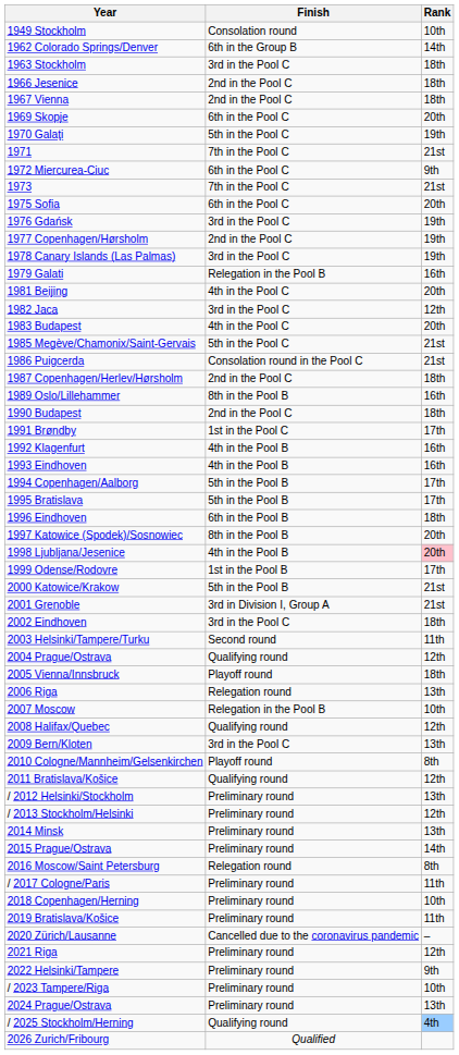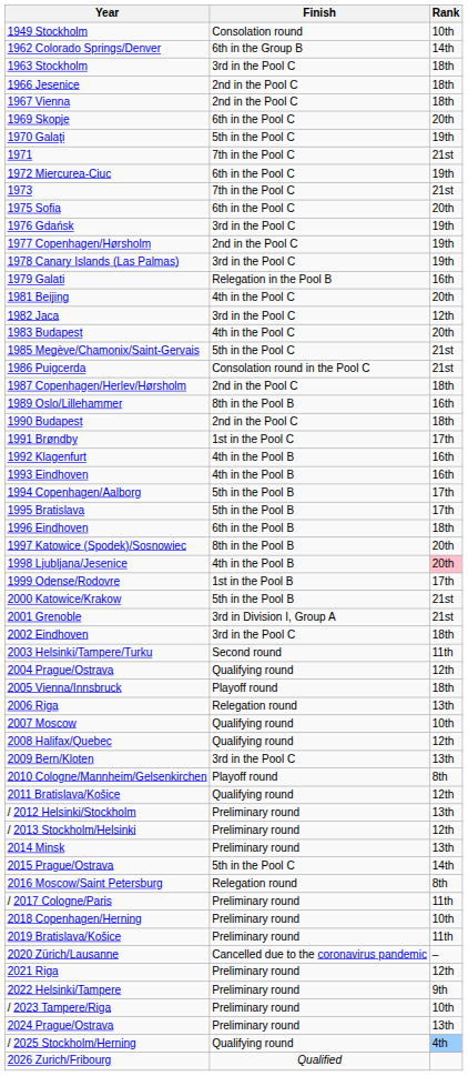 <table class="wikitable sortable">
 <tr>
 <th>Year</th>
 <th>Finish</th>
 <th>Rank</th>
 </tr>
 <tr>
 <td> <a href='#'>1949 Stockholm</a></td>
 <td>Consolation round</td>
 <td>10th</td>
 </tr>
 <tr>
 <td> <a href='#'>1962 Colorado Springs/Denver</a></td>
 <td>6th in the Group B</td>
 <td>14th</td>
 </tr>
 <tr>
 <td> <a href='#'>1963 Stockholm</a></td>
 <td>3rd in the Pool C</td>
 <td>18th</td>
 </tr>
 <tr>
 <td> <a href='#'>1966 Jesenice</a></td>
 <td>2nd in the Pool C</td>
 <td>18th</td>
 </tr>
 <tr>
 <td> <a href='#'>1967 Vienna</a></td>
 <td>2nd in the Pool C</td>
 <td>18th</td>
 </tr>
 <tr>
 <td> <a href='#'>1969 Skopje</a></td>
 <td>6th in the Pool C</td>
 <td>20th</td>
 </tr>
 <tr>
 <td> <a href='#'>1970 Galaţi</a></td>
 <td>5th in the Pool C</td>
 <td>19th</td>
 </tr>
 <tr>
 <td> <a href='#'>1971</a></td>
 <td>7th in the Pool C</td>
 <td>21st</td>
 </tr>
 <tr>
 <td> <a href='#'>1972 Miercurea-Ciuc</a></td>
 <td>6th in the Pool C</td>
-<td>9th</td>
+<td>19th</td>
 </tr>
 <tr>
 <td> <a href='#'>1973</a></td>
 <td>7th in the Pool C</td>
 <td>21st</td>
 </tr>
 <tr>
 <td> <a href='#'>1975 Sofia</a></td>
 <td>6th in the Pool C</td>
 <td>20th</td>
 </tr>
 <tr>
 <td> <a href='#'>1976 Gdańsk</a></td>
 <td>3rd in the Pool C</td>
 <td>19th</td>
 </tr>
 <tr>
 <td> <a href='#'>1977 Copenhagen/Hørsholm</a></td>
 <td>2nd in the Pool C</td>
 <td>19th</td>
 </tr>
 <tr>
 <td> <a href='#'>1978 Canary Islands (Las Palmas)</a></td>
 <td>3rd in the Pool C</td>
 <td>19th</td>
 </tr>
 <tr>
 <td> <a href='#'>1979 Galati</a></td>
 <td>Relegation in the Pool B</td>
 <td>16th</td>
 </tr>
 <tr>
 <td> <a href='#'>1981 Beijing</a></td>
 <td>4th in the Pool C</td>
 <td>20th</td>
 </tr>
 <tr>
 <td> <a href='#'>1982 Jaca</a></td>
 <td>3rd in the Pool C</td>
 <td>12th</td>
 </tr>
 <tr>
 <td> <a href='#'>1983 Budapest</a></td>
 <td>4th in the Pool C</td>
 <td>20th</td>
 </tr>
 <tr>
 <td> <a href='#'>1985 Megève/Chamonix/Saint-Gervais</a></td>
 <td>5th in the Pool C</td>
 <td>21st</td>
 </tr>
 <tr>
 <td> <a href='#'>1986 Puigcerda</a></td>
 <td>Consolation round in the Pool C</td>
 <td>21st</td>
 </tr>
 <tr>
 <td> <a href='#'>1987 Copenhagen/Herlev/Hørsholm</a></td>
 <td>2nd in the Pool C</td>
 <td>18th</td>
 </tr>
 <tr>
 <td> <a href='#'>1989 Oslo/Lillehammer</a></td>
 <td>8th in the Pool B</td>
 <td>16th</td>
 </tr>
 <tr>
 <td> <a href='#'>1990 Budapest</a></td>
 <td>2nd in the Pool C</td>
 <td>18th</td>
 </tr>
 <tr>
 <td> <a href='#'>1991 Brøndby</a></td>
 <td>1st in the Pool C</td>
 <td>17th</td>
 </tr>
 <tr>
 <td> <a href='#'>1992 Klagenfurt</a></td>
 <td>4th in the Pool B</td>
 <td>16th</td>
 </tr>
 <tr>
 <td> <a href='#'>1993 Eindhoven</a></td>
 <td>4th in the Pool B</td>
 <td>16th</td>
 </tr>
 <tr>
 <td> <a href='#'>1994 Copenhagen/Aalborg</a></td>
 <td>5th in the Pool B</td>
 <td>17th</td>
 </tr>
 <tr>
 <td> <a href='#'>1995 Bratislava</a></td>
 <td>5th in the Pool B</td>
 <td>17th</td>
 </tr>
 <tr>
 <td> <a href='#'>1996 Eindhoven</a></td>
 <td>6th in the Pool B</td>
 <td>18th</td>
 </tr>
 <tr>
 <td> <a href='#'>1997 Katowice (Spodek)/Sosnowiec</a></td>
 <td>8th in the Pool B</td>
 <td>20th</td>
 </tr>
 <tr>
 <td> <a href='#'>1998 Ljubljana/Jesenice</a></td>
 <td>4th in the Pool B</td>
 <td style="background: pink;">20th</td>
 </tr>
 <tr>
 <td> <a href='#'>1999 Odense/Rodovre</a></td>
 <td>1st in the Pool B</td>
 <td>17th</td>
 </tr>
 <tr>
 <td> <a href='#'>2000 Katowice/Krakow</a></td>
 <td>5th in the Pool B</td>
 <td>21st</td>
 </tr>
 <tr>
 <td> <a href='#'>2001 Grenoble</a></td>
 <td>3rd in Division I, Group A</td>
 <td>21st</td>
 </tr>
 <tr>
 <td> <a href='#'>2002 Eindhoven</a></td>
 <td>3rd in the Pool C</td>
 <td>18th</td>
 </tr>
 <tr>
 <td> <a href='#'>2003 Helsinki/Tampere/Turku</a></td>
 <td>Second round</td>
 <td>11th</td>
 </tr>
 <tr>
 <td> <a href='#'>2004 Prague/Ostrava</a></td>
 <td>Qualifying round</td>
 <td>12th</td>
 </tr>
 <tr>
 <td> <a href='#'>2005 Vienna/Innsbruck</a></td>
 <td>Playoff round</td>
 <td>18th</td>
 </tr>
 <tr>
 <td> <a href='#'>2006 Riga</a></td>
 <td>Relegation round</td>
 <td>13th</td>
 </tr>
 <tr>
 <td> <a href='#'>2007 Moscow</a></td>
-<td>Relegation in the Pool B</td>
+<td>Qualifying round</td>
 <td>10th</td>
 </tr>
 <tr>
 <td> <a href='#'>2008 Halifax/Quebec</a></td>
 <td>Qualifying round</td>
 <td>12th</td>
 </tr>
 <tr>
 <td> <a href='#'>2009 Bern/Kloten</a></td>
 <td>3rd in the Pool C</td>
 <td>13th</td>
 </tr>
 <tr>
 <td> <a href='#'>2010 Cologne/Mannheim/Gelsenkirchen</a></td>
 <td>Playoff round</td>
 <td>8th</td>
 </tr>
 <tr>
 <td> <a href='#'>2011 Bratislava/Košice</a></td>
 <td>Qualifying round</td>
 <td>12th</td>
 </tr>
 <tr>
 <td>/ <a href='#'>2012 Helsinki/Stockholm</a></td>
 <td>Preliminary round</td>
 <td>13th</td>
 </tr>
 <tr>
 <td>/ <a href='#'>2013 Stockholm/Helsinki</a></td>
 <td>Preliminary round</td>
 <td>12th</td>
 </tr>
 <tr>
 <td> <a href='#'>2014 Minsk</a></td>
 <td>Preliminary round</td>
 <td>13th</td>
 </tr>
 <tr>
 <td> <a href='#'>2015 Prague/Ostrava</a></td>
-<td>Preliminary round</td>
+<td>5th in the Pool C</td>
 <td>14th</td>
 </tr>
 <tr>
 <td> <a href='#'>2016 Moscow/Saint Petersburg</a></td>
 <td>Relegation round</td>
 <td>8th</td>
 </tr>
 <tr>
 <td>/ <a href='#'>2017 Cologne/Paris</a></td>
 <td>Preliminary round</td>
 <td>11th</td>
 </tr>
 <tr>
 <td> <a href='#'>2018 Copenhagen/Herning</a></td>
 <td>Preliminary round</td>
 <td>10th</td>
 </tr>
 <tr>
 <td> <a href='#'>2019 Bratislava/Košice</a></td>
 <td>Preliminary round</td>
 <td>11th</td>
 </tr>
 <tr>
 <td> <a href='#'>2020 Zürich/Lausanne</a></td>
 <td>Cancelled due to the <a href='#'>coronavirus pandemic</a></td>
 <td>–</td>
 </tr>
 <tr>
 <td> <a href='#'>2021 Riga</a></td>
 <td>Preliminary round</td>
 <td>12th</td>
 </tr>
 <tr>
 <td> <a href='#'>2022 Helsinki/Tampere</a></td>
 <td>Preliminary round</td>
 <td>9th</td>
 </tr>
 <tr>
 <td>/ <a href='#'>2023 Tampere/Riga</a></td>
 <td>Preliminary round</td>
 <td>10th</td>
 </tr>
 <tr>
 <td> <a href='#'>2024 Prague/Ostrava</a></td>
 <td>Preliminary round</td>
 <td>13th</td>
 </tr>
 <tr>
 <td>/ <a href='#'>2025 Stockholm/Herning</a></td>
 <td>Qualifying round</td>
 <td style="background:#9acdff;">4th</td>
 </tr>
 <tr>
 <td> <a href='#'>2026 Zurich/Fribourg</a></td>
 <td style="text-align: center;"><em>Qualified</em></td>
 <td></td>
 </tr>
 </table>
